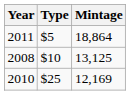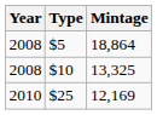 <table class="wikitable collapsible sortable">
 <tr>
 <th>Year</th>
 <th>Type</th>
 <th>Mintage</th>
 </tr>
 <tr>
-<td>2011</td>
+<td>2008</td>
 <td>$5</td>
 <td>18,864</td>
 </tr>
 <tr>
 <td>2008</td>
 <td>$10</td>
-<td>13,125</td>
+<td>13,325</td>
 </tr>
 <tr>
 <td>2010</td>
 <td>$25</td>
 <td>12,169</td>
 </tr>
 </table>
